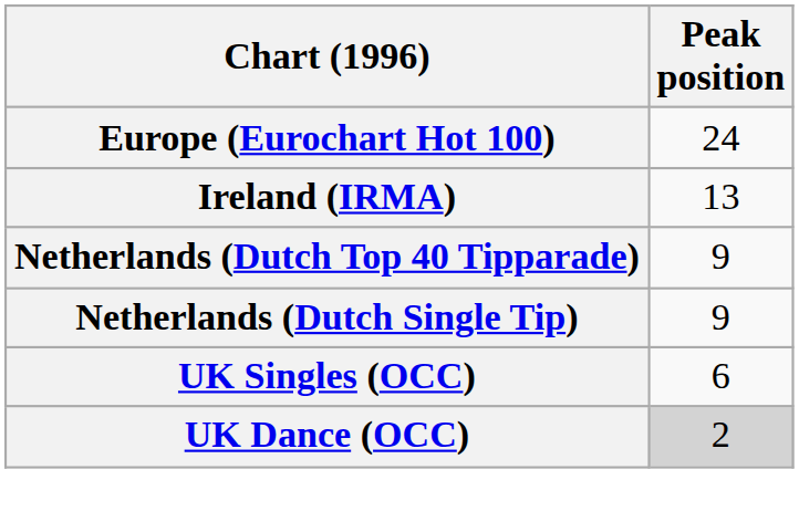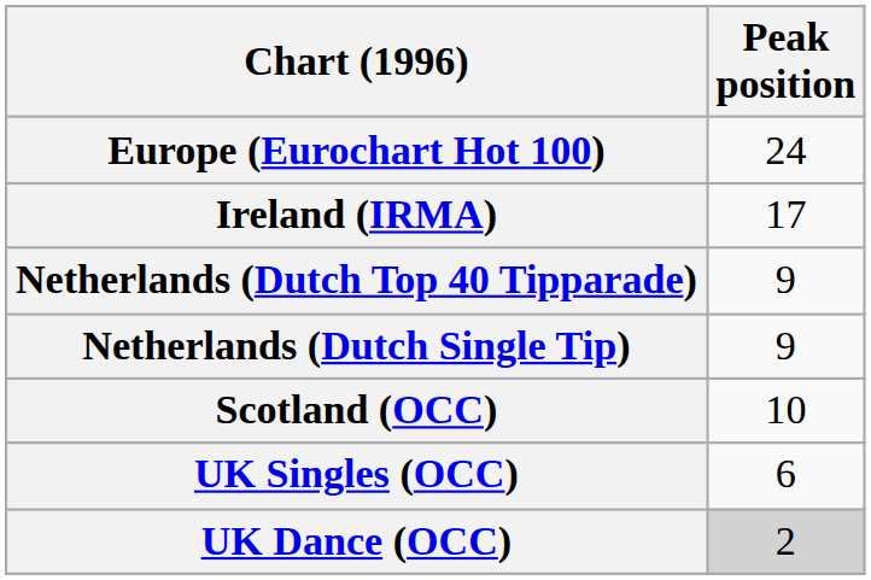 <table class="wikitable sortable plainrowheaders" style="text-align:center">
 <tr>
 <th scope="col">Chart (1996)</th>
 <th scope="col">Peak<br>position</th>
 </tr>
 <tr>
 <th scope="row">Europe (<a href='#'>Eurochart Hot 100</a>)</th>
 <td>24</td>
 </tr>
 <tr>
 <th scope="row">Ireland (<a href='#'>IRMA</a>)</th>
-<td>13</td>
+<td>17</td>
 </tr>
 <tr>
 <th scope="row">Netherlands (<a href='#'>Dutch Top 40 Tipparade</a>)</th>
 <td>9</td>
 </tr>
 <tr>
 <th scope="row">Netherlands (<a href='#'>Dutch Single Tip</a>)</th>
 <td>9</td>
 </tr>
 <tr>
+<th scope="row">Scotland (<a href='#'>OCC</a>)</th>
+<td>10</td>
+</tr>
+<tr>
 <th scope="row"><a href='#'>UK Singles</a> (<a href='#'>OCC</a>)</th>
 <td>6</td>
 </tr>
 <tr>
 <th scope="row"><a href='#'>UK Dance</a> (<a href='#'>OCC</a>)</th>
 <td style="background: lightgrey;">2</td>
 </tr>
 </table>
